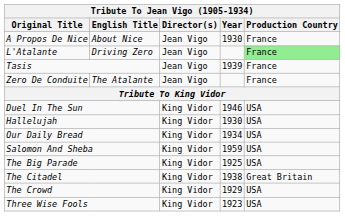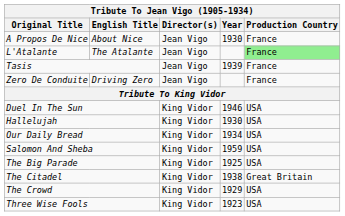 <table class="wikitable">
 <tr>
 <th colspan="5">Tribute To Jean Vigo (1905-1934)</th>
 </tr>
 <tr>
 <th>Original Title</th>
 <th>English Title</th>
 <th>Director(s)</th>
 <th>Year</th>
 <th>Production Country</th>
 </tr>
 <tr>
 <td><em>A Propos De Nice</em></td>
 <td><em>About Nice</em></td>
 <td>Jean Vigo</td>
 <td>1930</td>
 <td>France</td>
 </tr>
 <tr>
 <td><em>L'Atalante</em></td>
-<td><em>Driving Zero</em></td>
+<td><em>The Atalante</em></td>
 <td>Jean Vigo</td>
 <td></td>
 <td style="background: lightgreen;">France</td>
 </tr>
 <tr>
 <td colspan="2"><em>Tasis</em></td>
 <td>Jean Vigo</td>
 <td>1939</td>
 <td>France</td>
 </tr>
 <tr>
 <td><em>Zero De Conduite</em></td>
-<td><em>The Atalante</em></td>
+<td><em>Driving Zero</em></td>
 <td>Jean Vigo</td>
 <td></td>
 <td>France</td>
 </tr>
 <tr>
 <th colspan="5"><em>Tribute To King Vidor</em></th>
 </tr>
 <tr>
 <td colspan="2"><em>Duel In The Sun</em></td>
 <td>King Vidor</td>
 <td>1946</td>
 <td>USA</td>
 </tr>
 <tr>
 <td colspan="2"><em>Hallelujah</em></td>
 <td>King Vidor</td>
 <td>1930</td>
 <td>USA</td>
 </tr>
 <tr>
 <td colspan="2"><em>Our Daily Bread</em></td>
 <td>King Vidor</td>
 <td>1934</td>
 <td>USA</td>
 </tr>
 <tr>
 <td colspan="2"><em>Salomon And Sheba</em></td>
 <td>King Vidor</td>
 <td>1959</td>
 <td>USA</td>
 </tr>
 <tr>
 <td colspan="2"><em>The Big Parade</em></td>
 <td>King Vidor</td>
 <td>1925</td>
 <td>USA</td>
 </tr>
 <tr>
 <td colspan="2"><em>The Citadel</em></td>
 <td>King Vidor</td>
 <td>1938</td>
 <td>Great Britain</td>
 </tr>
 <tr>
 <td colspan="2"><em>The Crowd</em></td>
 <td>King Vidor</td>
 <td>1929</td>
 <td>USA</td>
 </tr>
 <tr>
 <td colspan="2"><em>Three Wise Fools</em></td>
 <td>King Vidor</td>
 <td>1923</td>
 <td>USA</td>
 </tr>
 </table>
